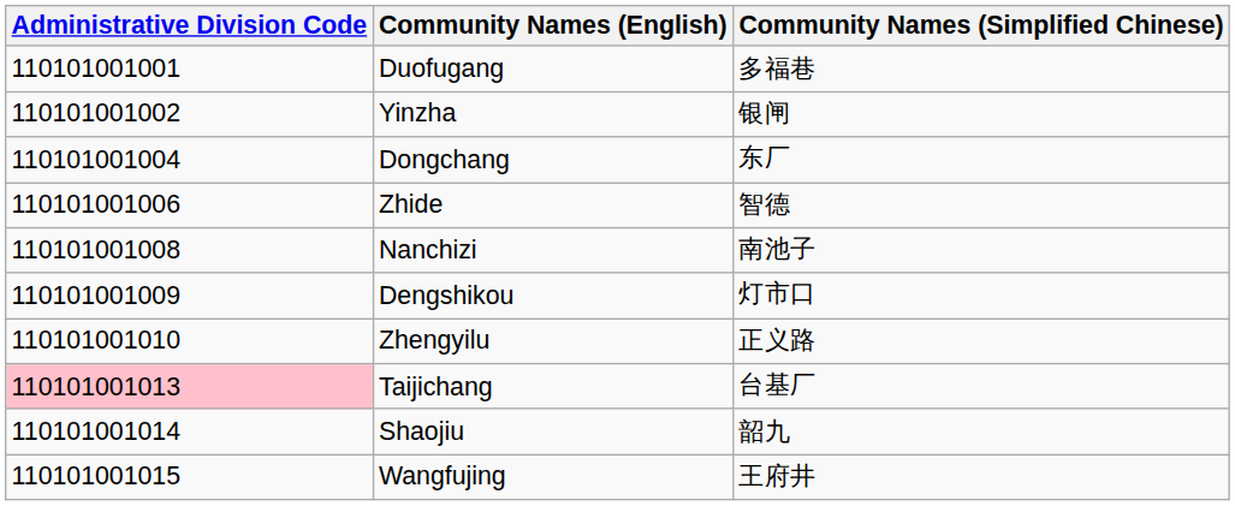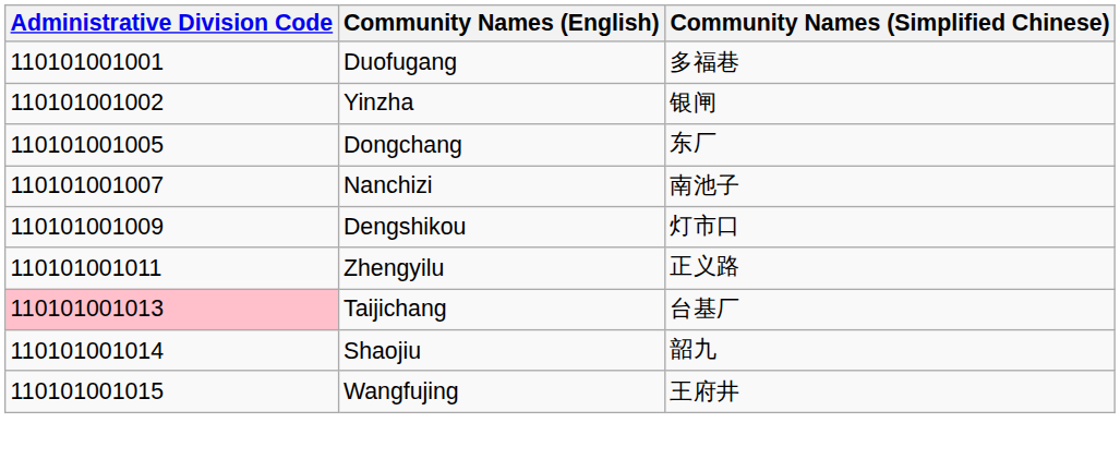 <table class="wikitable sortable">
 <tr>
 <th><a href='#'>Administrative Division Code</a></th>
 <th>Community Names (English)</th>
 <th>Community Names (Simplified Chinese)</th>
 </tr>
 <tr>
 <td>110101001001</td>
 <td>Duofugang</td>
 <td>多福巷</td>
 </tr>
 <tr>
 <td>110101001002</td>
 <td>Yinzha</td>
 <td>银闸</td>
 </tr>
 <tr>
-<td>110101001004</td>
+<td>110101001005</td>
 <td>Dongchang</td>
 <td>东厂</td>
 </tr>
 <tr>
-<td>110101001006</td>
-<td>Zhide</td>
-<td>智德</td>
-</tr>
-<tr>
-<td>110101001008</td>
+<td>110101001007</td>
 <td>Nanchizi</td>
 <td>南池子</td>
 </tr>
 <tr>
 <td>110101001009</td>
 <td>Dengshikou</td>
 <td>灯市口</td>
 </tr>
 <tr>
-<td>110101001010</td>
+<td>110101001011</td>
 <td>Zhengyilu</td>
 <td>正义路</td>
 </tr>
 <tr>
 <td style="background: pink;">110101001013</td>
 <td>Taijichang</td>
 <td>台基厂</td>
 </tr>
 <tr>
 <td>110101001014</td>
 <td>Shaojiu</td>
 <td>韶九</td>
 </tr>
 <tr>
 <td>110101001015</td>
 <td>Wangfujing</td>
 <td>王府井</td>
 </tr>
 </table>
